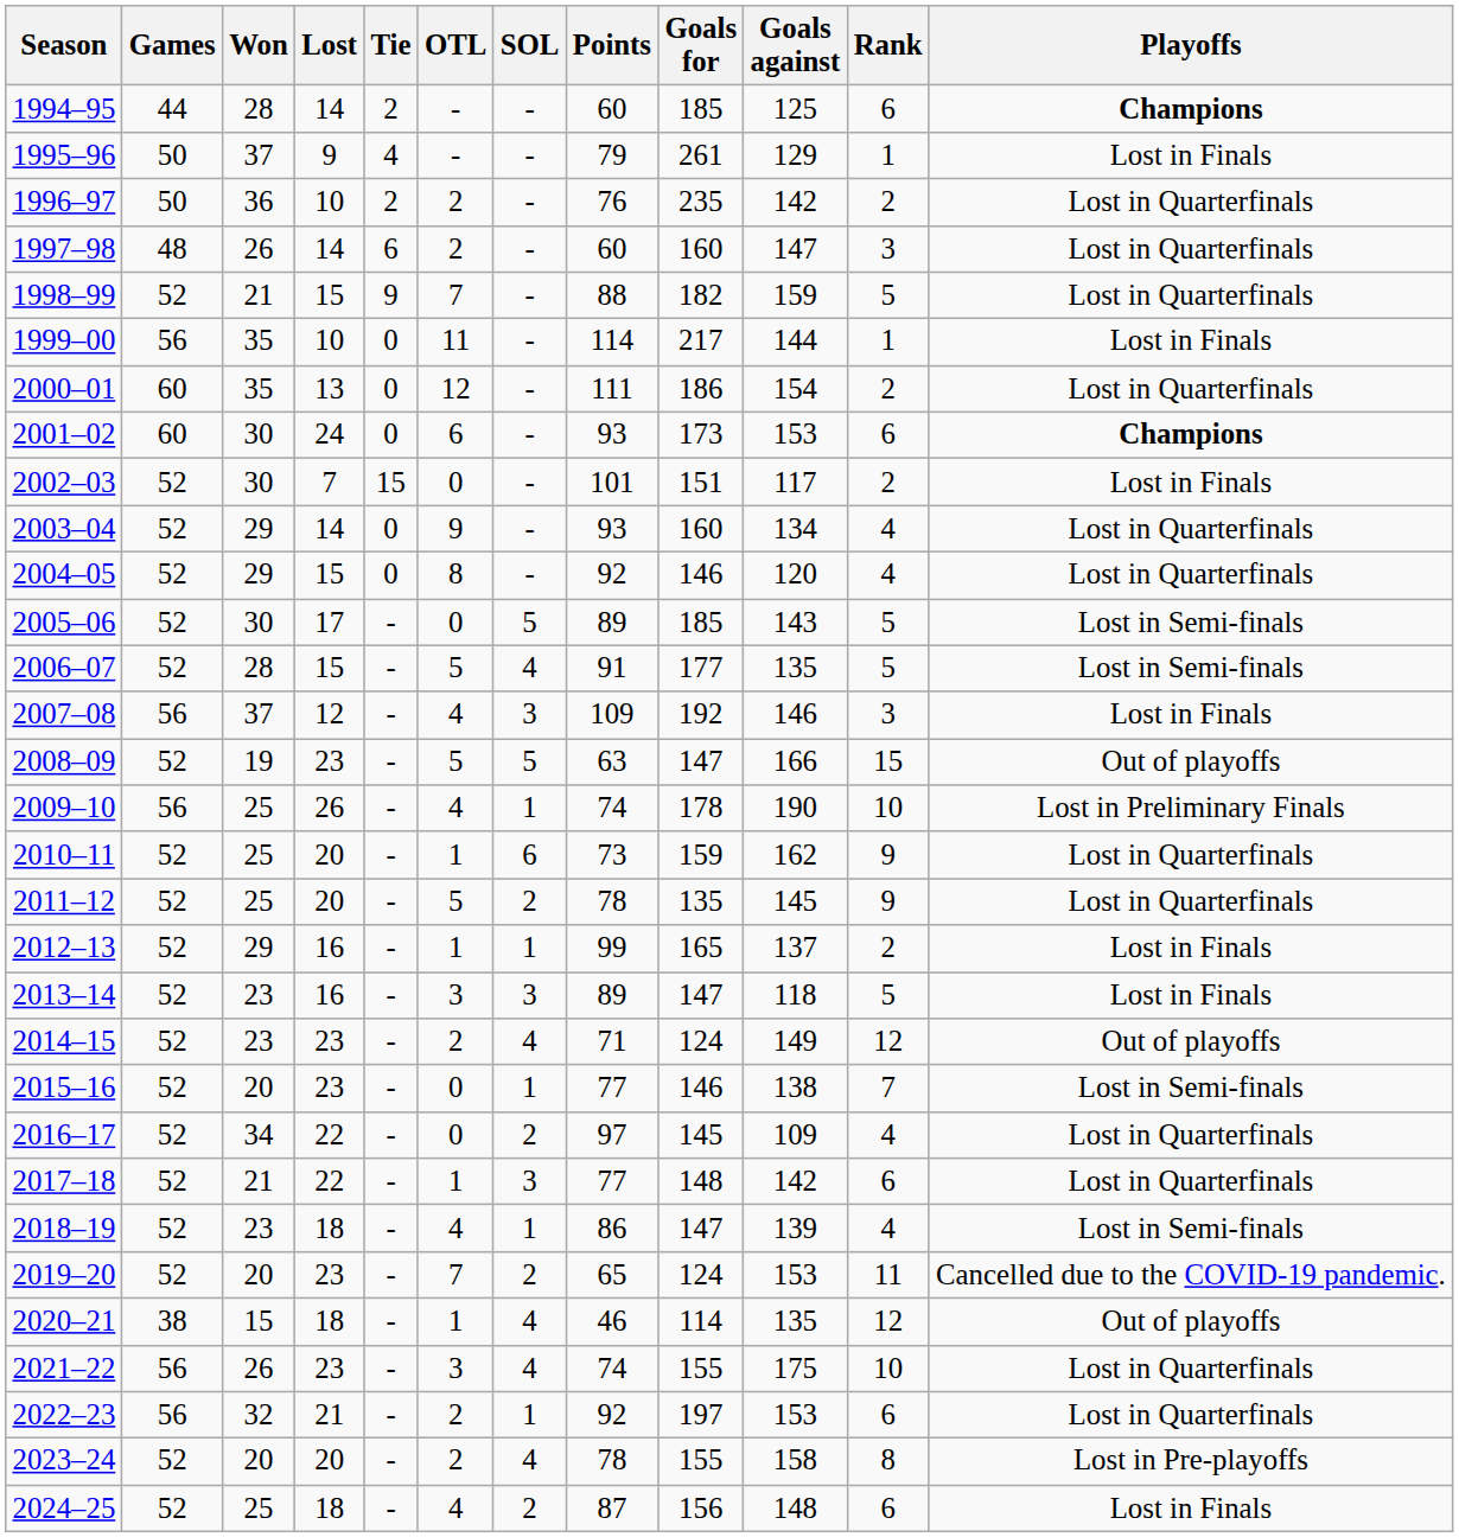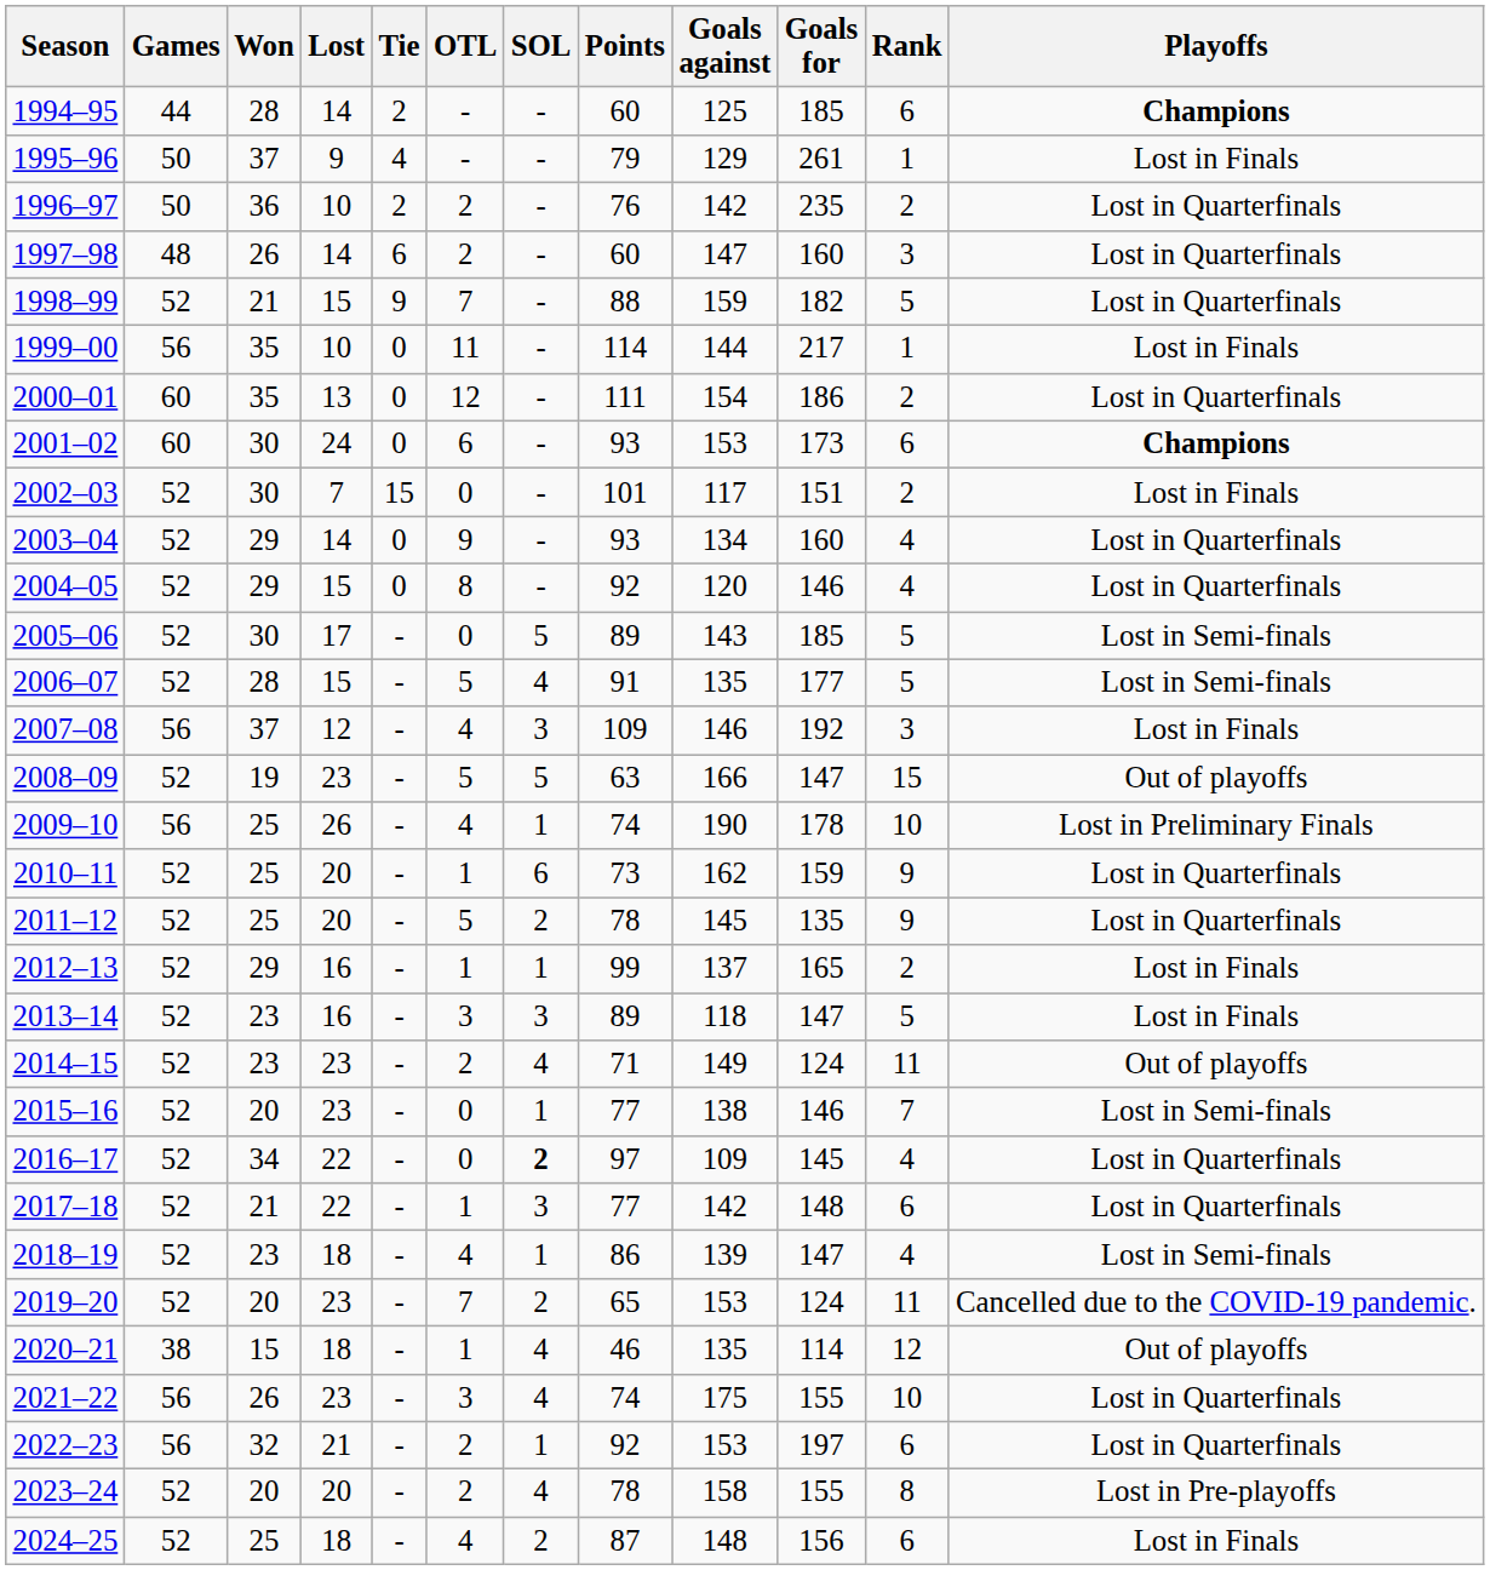 <table class="wikitable" style="text-align:center">
 <tr>
 <th>Season</th>
 <th>Games</th>
 <th>Won</th>
 <th>Lost</th>
 <th>Tie</th>
 <th>OTL</th>
 <th>SOL</th>
 <th>Points</th>
+<th>Goals<br>against</th>
 <th>Goals<br>for</th>
-<th>Goals<br>against</th>
 <th>Rank</th>
 <th>Playoffs</th>
 </tr>
 <tr>
 <td><a href='#'>1994–95</a></td>
 <td>44</td>
 <td>28</td>
 <td>14</td>
 <td>2</td>
 <td>-</td>
 <td>-</td>
 <td>60</td>
+<td>125</td>
 <td>185</td>
-<td>125</td>
 <td>6</td>
 <td><strong>Champions</strong></td>
 </tr>
 <tr>
 <td><a href='#'>1995–96</a></td>
 <td>50</td>
 <td>37</td>
 <td>9</td>
 <td>4</td>
 <td>-</td>
 <td>-</td>
 <td>79</td>
+<td>129</td>
 <td>261</td>
-<td>129</td>
 <td>1</td>
 <td>Lost in Finals</td>
 </tr>
 <tr>
 <td><a href='#'>1996–97</a></td>
 <td>50</td>
 <td>36</td>
 <td>10</td>
 <td>2</td>
 <td>2</td>
 <td>-</td>
 <td>76</td>
+<td>142</td>
 <td>235</td>
-<td>142</td>
 <td>2</td>
 <td>Lost in Quarterfinals</td>
 </tr>
 <tr>
 <td><a href='#'>1997–98</a></td>
 <td>48</td>
 <td>26</td>
 <td>14</td>
 <td>6</td>
 <td>2</td>
 <td>-</td>
 <td>60</td>
+<td>147</td>
 <td>160</td>
-<td>147</td>
 <td>3</td>
 <td>Lost in Quarterfinals</td>
 </tr>
 <tr>
 <td><a href='#'>1998–99</a></td>
 <td>52</td>
 <td>21</td>
 <td>15</td>
 <td>9</td>
 <td>7</td>
 <td>-</td>
 <td>88</td>
+<td>159</td>
 <td>182</td>
-<td>159</td>
 <td>5</td>
 <td>Lost in Quarterfinals</td>
 </tr>
 <tr>
 <td><a href='#'>1999–00</a></td>
 <td>56</td>
 <td>35</td>
 <td>10</td>
 <td>0</td>
 <td>11</td>
 <td>-</td>
 <td>114</td>
+<td>144</td>
 <td>217</td>
-<td>144</td>
 <td>1</td>
 <td>Lost in Finals</td>
 </tr>
 <tr>
 <td><a href='#'>2000–01</a></td>
 <td>60</td>
 <td>35</td>
 <td>13</td>
 <td>0</td>
 <td>12</td>
 <td>-</td>
 <td>111</td>
+<td>154</td>
 <td>186</td>
-<td>154</td>
 <td>2</td>
 <td>Lost in Quarterfinals</td>
 </tr>
 <tr>
 <td><a href='#'>2001–02</a></td>
 <td>60</td>
 <td>30</td>
 <td>24</td>
 <td>0</td>
 <td>6</td>
 <td>-</td>
 <td>93</td>
+<td>153</td>
 <td>173</td>
-<td>153</td>
 <td>6</td>
 <td><strong>Champions</strong></td>
 </tr>
 <tr>
 <td><a href='#'>2002–03</a></td>
 <td>52</td>
 <td>30</td>
 <td>7</td>
 <td>15</td>
 <td>0</td>
 <td>-</td>
 <td>101</td>
+<td>117</td>
 <td>151</td>
-<td>117</td>
 <td>2</td>
 <td>Lost in Finals</td>
 </tr>
 <tr>
 <td><a href='#'>2003–04</a></td>
 <td>52</td>
 <td>29</td>
 <td>14</td>
 <td>0</td>
 <td>9</td>
 <td>-</td>
 <td>93</td>
+<td>134</td>
 <td>160</td>
-<td>134</td>
 <td>4</td>
 <td>Lost in Quarterfinals</td>
 </tr>
 <tr>
 <td><a href='#'>2004–05</a></td>
 <td>52</td>
 <td>29</td>
 <td>15</td>
 <td>0</td>
 <td>8</td>
 <td>-</td>
 <td>92</td>
+<td>120</td>
 <td>146</td>
-<td>120</td>
 <td>4</td>
 <td>Lost in Quarterfinals</td>
 </tr>
 <tr>
 <td><a href='#'>2005–06</a></td>
 <td>52</td>
 <td>30</td>
 <td>17</td>
 <td>-</td>
 <td>0</td>
 <td>5</td>
 <td>89</td>
+<td>143</td>
 <td>185</td>
-<td>143</td>
 <td>5</td>
 <td>Lost in Semi-finals</td>
 </tr>
 <tr>
 <td><a href='#'>2006–07</a></td>
 <td>52</td>
 <td>28</td>
 <td>15</td>
 <td>-</td>
 <td>5</td>
 <td>4</td>
 <td>91</td>
+<td>135</td>
 <td>177</td>
-<td>135</td>
 <td>5</td>
 <td>Lost in Semi-finals</td>
 </tr>
 <tr>
 <td><a href='#'>2007–08</a></td>
 <td>56</td>
 <td>37</td>
 <td>12</td>
 <td>-</td>
 <td>4</td>
 <td>3</td>
 <td>109</td>
+<td>146</td>
 <td>192</td>
-<td>146</td>
 <td>3</td>
 <td>Lost in Finals</td>
 </tr>
 <tr>
 <td><a href='#'>2008–09</a></td>
 <td>52</td>
 <td>19</td>
 <td>23</td>
 <td>-</td>
 <td>5</td>
 <td>5</td>
 <td>63</td>
+<td>166</td>
 <td>147</td>
-<td>166</td>
 <td>15</td>
 <td>Out of playoffs</td>
 </tr>
 <tr>
 <td><a href='#'>2009–10</a></td>
 <td>56</td>
 <td>25</td>
 <td>26</td>
 <td>-</td>
 <td>4</td>
 <td>1</td>
 <td>74</td>
+<td>190</td>
 <td>178</td>
-<td>190</td>
 <td>10</td>
 <td>Lost in Preliminary Finals</td>
 </tr>
 <tr>
 <td><a href='#'>2010–11</a></td>
 <td>52</td>
 <td>25</td>
 <td>20</td>
 <td>-</td>
 <td>1</td>
 <td>6</td>
 <td>73</td>
+<td>162</td>
 <td>159</td>
-<td>162</td>
 <td>9</td>
 <td>Lost in Quarterfinals</td>
 </tr>
 <tr>
 <td><a href='#'>2011–12</a></td>
 <td>52</td>
 <td>25</td>
 <td>20</td>
 <td>-</td>
 <td>5</td>
 <td>2</td>
 <td>78</td>
+<td>145</td>
 <td>135</td>
-<td>145</td>
 <td>9</td>
 <td>Lost in Quarterfinals</td>
 </tr>
 <tr>
 <td><a href='#'>2012–13</a></td>
 <td>52</td>
 <td>29</td>
 <td>16</td>
 <td>-</td>
 <td>1</td>
 <td>1</td>
 <td>99</td>
+<td>137</td>
 <td>165</td>
-<td>137</td>
 <td>2</td>
 <td>Lost in Finals</td>
 </tr>
 <tr>
 <td><a href='#'>2013–14</a></td>
 <td>52</td>
 <td>23</td>
 <td>16</td>
 <td>-</td>
 <td>3</td>
 <td>3</td>
 <td>89</td>
+<td>118</td>
 <td>147</td>
-<td>118</td>
 <td>5</td>
 <td>Lost in Finals</td>
 </tr>
 <tr>
 <td><a href='#'>2014–15</a></td>
 <td>52</td>
 <td>23</td>
 <td>23</td>
 <td>-</td>
 <td>2</td>
 <td>4</td>
 <td>71</td>
+<td>149</td>
 <td>124</td>
-<td>149</td>
-<td>12</td>
+<td>11</td>
 <td>Out of playoffs</td>
 </tr>
 <tr>
 <td><a href='#'>2015–16</a></td>
 <td>52</td>
 <td>20</td>
 <td>23</td>
 <td>-</td>
 <td>0</td>
 <td>1</td>
 <td>77</td>
+<td>138</td>
 <td>146</td>
-<td>138</td>
 <td>7</td>
 <td>Lost in Semi-finals</td>
 </tr>
 <tr>
 <td><a href='#'>2016–17</a></td>
 <td>52</td>
 <td>34</td>
 <td>22</td>
 <td>-</td>
 <td>0</td>
-<td>2</td>
+<td><strong>2</strong></td>
 <td>97</td>
+<td>109</td>
 <td>145</td>
-<td>109</td>
 <td>4</td>
 <td>Lost in Quarterfinals</td>
 </tr>
 <tr>
 <td><a href='#'>2017–18</a></td>
 <td>52</td>
 <td>21</td>
 <td>22</td>
 <td>-</td>
 <td>1</td>
 <td>3</td>
 <td>77</td>
+<td>142</td>
 <td>148</td>
-<td>142</td>
 <td>6</td>
 <td>Lost in Quarterfinals</td>
 </tr>
 <tr>
 <td><a href='#'>2018–19</a></td>
 <td>52</td>
 <td>23</td>
 <td>18</td>
 <td>-</td>
 <td>4</td>
 <td>1</td>
 <td>86</td>
+<td>139</td>
 <td>147</td>
-<td>139</td>
 <td>4</td>
 <td>Lost in Semi-finals</td>
 </tr>
 <tr>
 <td><a href='#'>2019–20</a></td>
 <td>52</td>
 <td>20</td>
 <td>23</td>
 <td>-</td>
 <td>7</td>
 <td>2</td>
 <td>65</td>
+<td>153</td>
 <td>124</td>
-<td>153</td>
 <td>11</td>
 <td>Cancelled due to the <a href='#'>COVID-19 pandemic</a>.</td>
 </tr>
 <tr>
 <td><a href='#'>2020–21</a></td>
 <td>38</td>
 <td>15</td>
 <td>18</td>
 <td>-</td>
 <td>1</td>
 <td>4</td>
 <td>46</td>
+<td>135</td>
 <td>114</td>
-<td>135</td>
 <td>12</td>
 <td>Out of playoffs</td>
 </tr>
 <tr>
 <td><a href='#'>2021–22</a></td>
 <td>56</td>
 <td>26</td>
 <td>23</td>
 <td>-</td>
 <td>3</td>
 <td>4</td>
 <td>74</td>
+<td>175</td>
 <td>155</td>
-<td>175</td>
 <td>10</td>
 <td>Lost in Quarterfinals</td>
 </tr>
 <tr>
 <td><a href='#'>2022–23</a></td>
 <td>56</td>
 <td>32</td>
 <td>21</td>
 <td>-</td>
 <td>2</td>
 <td>1</td>
 <td>92</td>
+<td>153</td>
 <td>197</td>
-<td>153</td>
 <td>6</td>
 <td>Lost in Quarterfinals</td>
 </tr>
 <tr>
 <td><a href='#'>2023–24</a></td>
 <td>52</td>
 <td>20</td>
 <td>20</td>
 <td>-</td>
 <td>2</td>
 <td>4</td>
 <td>78</td>
+<td>158</td>
 <td>155</td>
-<td>158</td>
 <td>8</td>
 <td>Lost in Pre-playoffs</td>
 </tr>
 <tr>
 <td><a href='#'>2024–25</a></td>
 <td>52</td>
 <td>25</td>
 <td>18</td>
 <td>-</td>
 <td>4</td>
 <td>2</td>
 <td>87</td>
+<td>148</td>
 <td>156</td>
-<td>148</td>
 <td>6</td>
 <td>Lost in Finals</td>
 </tr>
 </table>
